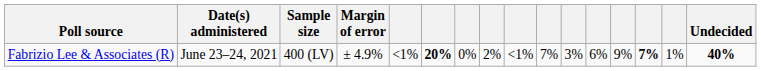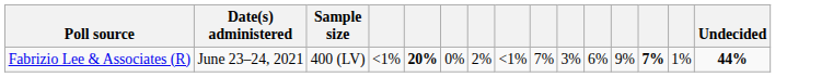 <table class="wikitable" style="font-size:90%;text-align:center;">
 <tr valign=bottom>
 <th>Poll source</th>
 <th>Date(s)<br>administered</th>
 <th>Sample<br>size</th>
-<th>Margin<br>of error</th>
 <th></th>
 <th></th>
 <th></th>
 <th></th>
 <th></th>
 <th></th>
 <th></th>
 <th></th>
 <th></th>
 <th></th>
 <th></th>
 <th>Undecided</th>
 </tr>
 <tr>
 <td style="text-align:left;"><a href='#'>Fabrizio Lee & Associates (R)</a></td>
 <td>June 23–24, 2021</td>
 <td>400 (LV)</td>
-<td>± 4.9%</td>
 <td><1%</td>
 <td><strong>20%</strong></td>
 <td>0%</td>
 <td>2%</td>
 <td><1%</td>
 <td>7%</td>
 <td>3%</td>
 <td>6%</td>
 <td>9%</td>
 <td><strong>7%</strong></td>
 <td>1%</td>
-<td><strong>40%</strong></td>
+<td><strong>44%</strong></td>
 </tr>
 </table>
